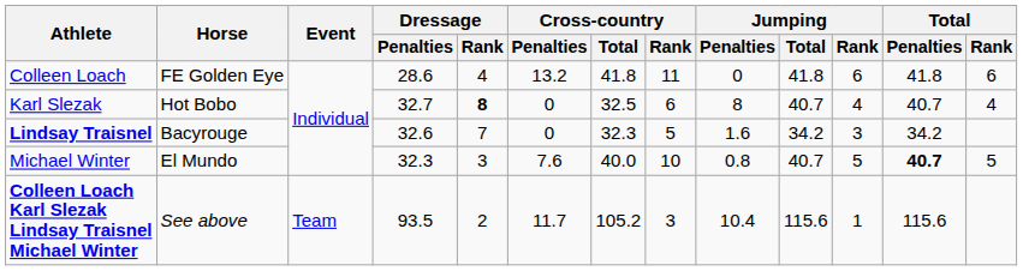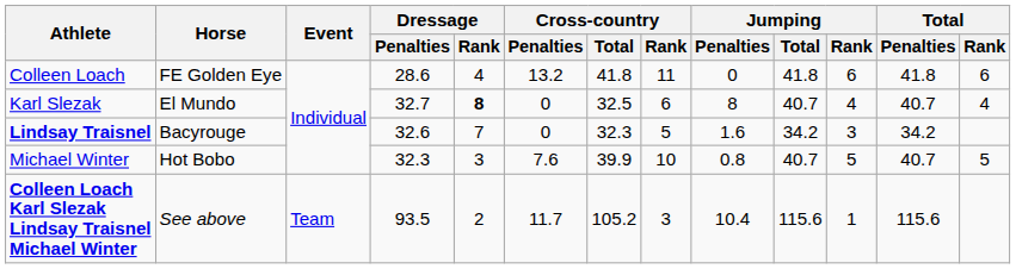 <table class=wikitable style=font-size:90%;text-align:center>
 <tr>
 <th rowspan=2>Athlete</th>
 <th rowspan=2>Horse</th>
 <th rowspan=2>Event</th>
 <th colspan=2>Dressage</th>
 <th colspan=3>Cross-country</th>
 <th colspan=3>Jumping</th>
 <th colspan=2>Total</th>
 </tr>
 <tr style=font-size:95%>
 <th>Penalties</th>
 <th>Rank</th>
 <th>Penalties</th>
 <th>Total</th>
 <th>Rank</th>
 <th>Penalties</th>
 <th>Total</th>
 <th>Rank</th>
 <th>Penalties</th>
 <th>Rank</th>
 </tr>
 <tr>
 <td align=left><a href='#'>Colleen Loach</a></td>
 <td align=left>FE Golden Eye</td>
 <td align=left rowspan=4><a href='#'>Individual</a></td>
 <td>28.6</td>
 <td>4</td>
 <td>13.2</td>
 <td>41.8</td>
 <td>11</td>
 <td>0</td>
 <td>41.8</td>
 <td>6</td>
 <td>41.8</td>
 <td>6</td>
 </tr>
 <tr>
 <td align=left><a href='#'>Karl Slezak</a></td>
-<td align=left>Hot Bobo</td>
+<td align=left>El Mundo</td>
 <td>32.7</td>
 <td><strong>8</strong></td>
 <td>0</td>
 <td>32.5</td>
 <td>6</td>
 <td>8</td>
 <td>40.7</td>
 <td>4</td>
 <td>40.7</td>
 <td>4</td>
 </tr>
 <tr>
 <td align=left><strong><a href='#'>Lindsay Traisnel</a></strong></td>
 <td align=left>Bacyrouge</td>
 <td>32.6</td>
 <td>7</td>
 <td>0</td>
 <td>32.3</td>
 <td>5</td>
 <td>1.6</td>
 <td>34.2</td>
 <td>3</td>
 <td>34.2</td>
 <td></td>
 </tr>
 <tr>
 <td align=left><a href='#'>Michael Winter</a></td>
-<td align=left>El Mundo</td>
+<td align=left>Hot Bobo</td>
 <td>32.3</td>
 <td>3</td>
 <td>7.6</td>
-<td>40.0</td>
+<td>39.9</td>
 <td>10</td>
 <td>0.8</td>
 <td>40.7</td>
 <td>5</td>
-<td><strong>40.7</strong></td>
+<td>40.7</td>
 <td>5</td>
 </tr>
 <tr>
 <td align=left><strong><a href='#'>Colleen Loach</a><br><a href='#'>Karl Slezak</a><br><a href='#'>Lindsay Traisnel</a><br><a href='#'>Michael Winter</a></strong></td>
 <td align=left><em>See above</em></td>
 <td align=left><a href='#'>Team</a></td>
 <td>93.5</td>
 <td>2</td>
 <td>11.7</td>
 <td>105.2</td>
 <td>3</td>
 <td>10.4</td>
 <td>115.6</td>
 <td>1</td>
 <td>115.6</td>
 <td></td>
 </tr>
 </table>
